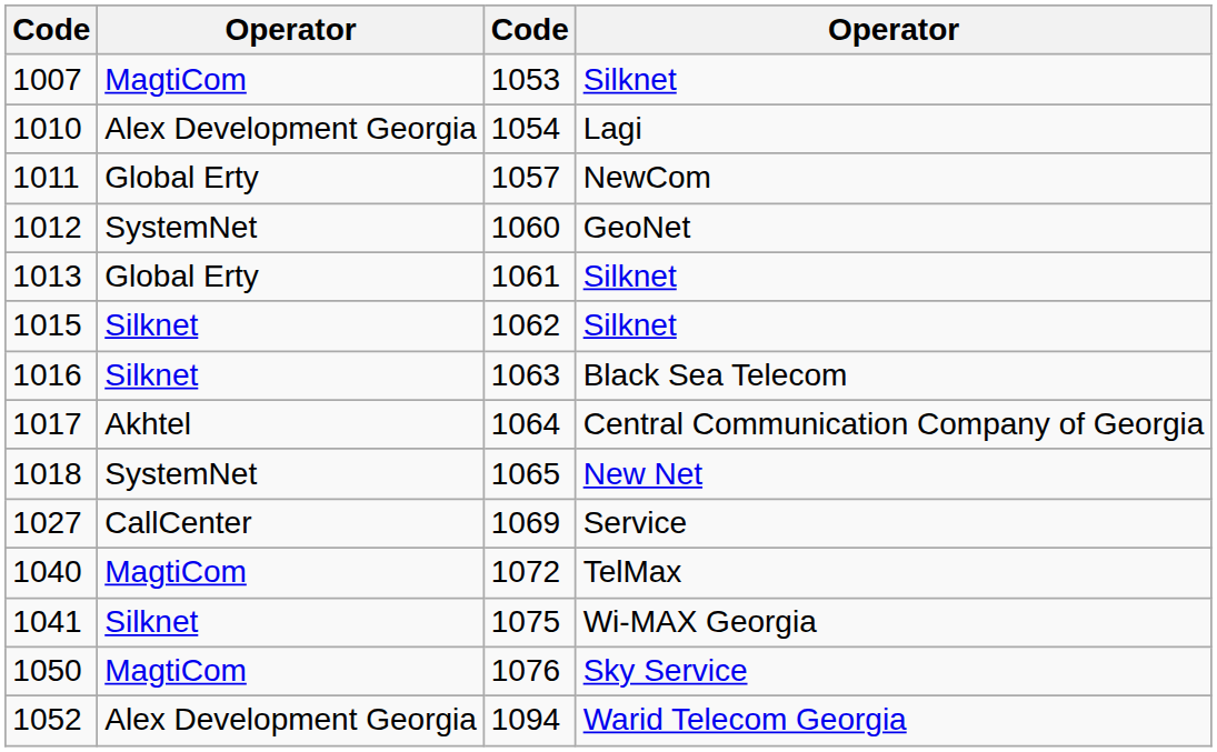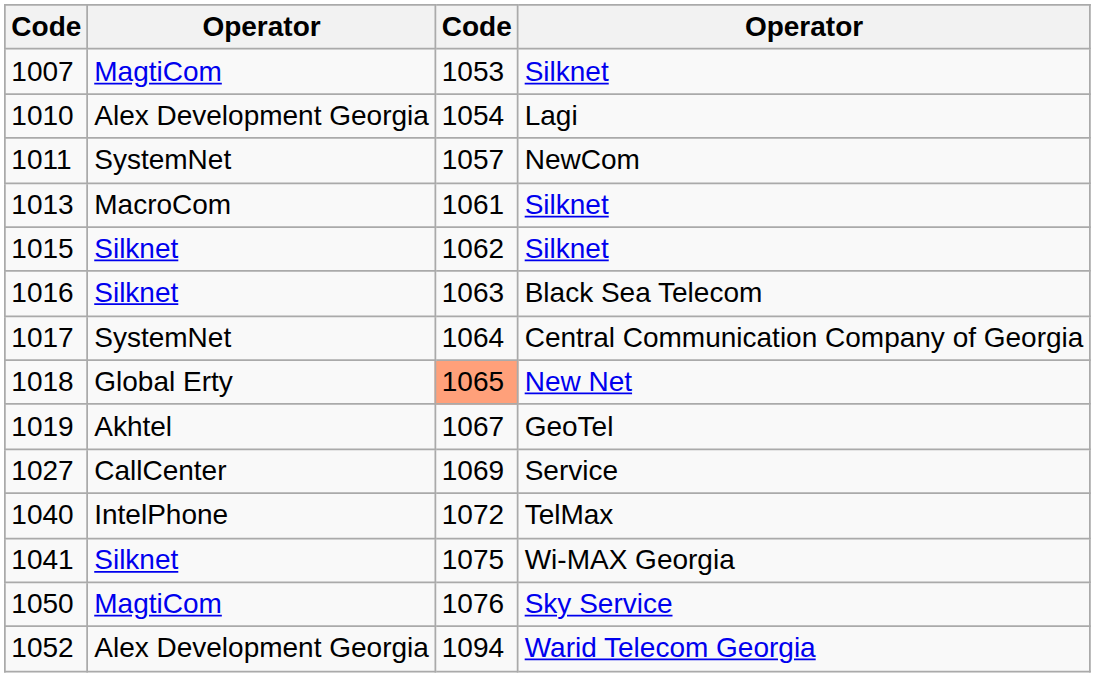 <table class="wikitable">
 <tr>
 <th>Code</th>
 <th>Operator</th>
 <th>Code</th>
 <th>Operator</th>
 </tr>
 <tr>
 <td>1007</td>
 <td><a href='#'>MagtiCom</a></td>
 <td>1053</td>
 <td><a href='#'>Silknet</a></td>
 </tr>
 <tr>
 <td>1010</td>
 <td>Alex Development Georgia</td>
 <td>1054</td>
 <td>Lagi</td>
 </tr>
 <tr>
 <td>1011</td>
-<td>Global Erty</td>
+<td>SystemNet</td>
 <td>1057</td>
 <td>NewCom</td>
 </tr>
 <tr>
-<td>1012</td>
-<td>SystemNet</td>
-<td>1060</td>
-<td>GeoNet</td>
-</tr>
-<tr>
 <td>1013</td>
-<td>Global Erty</td>
+<td>MacroCom</td>
 <td>1061</td>
 <td><a href='#'>Silknet</a></td>
 </tr>
 <tr>
 <td>1015</td>
 <td><a href='#'>Silknet</a></td>
 <td>1062</td>
 <td><a href='#'>Silknet</a></td>
 </tr>
 <tr>
 <td>1016</td>
 <td><a href='#'>Silknet</a></td>
 <td>1063</td>
 <td>Black Sea Telecom</td>
 </tr>
 <tr>
 <td>1017</td>
-<td>Akhtel</td>
+<td>SystemNet</td>
 <td>1064</td>
 <td>Central Communication Company of Georgia</td>
 </tr>
 <tr>
 <td>1018</td>
-<td>SystemNet</td>
-<td>1065</td>
+<td>Global Erty</td>
+<td style="background: lightsalmon;">1065</td>
 <td><a href='#'>New Net</a></td>
+</tr>
+<tr>
+<td>1019</td>
+<td>Akhtel</td>
+<td>1067</td>
+<td>GeoTel</td>
 </tr>
 <tr>
 <td>1027</td>
 <td>CallCenter</td>
 <td>1069</td>
 <td>Service</td>
 </tr>
 <tr>
 <td>1040</td>
-<td><a href='#'>MagtiCom</a></td>
+<td>IntelPhone</td>
 <td>1072</td>
 <td>TelMax</td>
 </tr>
 <tr>
 <td>1041</td>
 <td><a href='#'>Silknet</a></td>
 <td>1075</td>
 <td>Wi-MAX Georgia</td>
 </tr>
 <tr>
 <td>1050</td>
 <td><a href='#'>MagtiCom</a></td>
 <td>1076</td>
 <td><a href='#'>Sky Service</a></td>
 </tr>
 <tr>
 <td>1052</td>
 <td>Alex Development Georgia</td>
 <td>1094</td>
 <td><a href='#'>Warid Telecom Georgia</a></td>
 </tr>
 </table>
